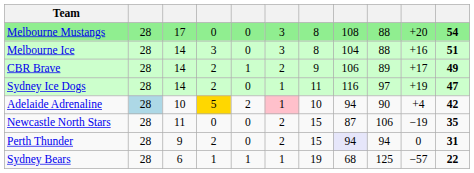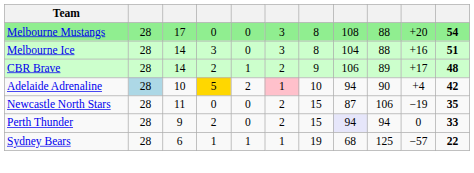 <table class="wikitable" style="text-align:center;">
 <tr>
 <th width=165>Team</th>
 <th width=40></th>
 <th width=40></th>
 <th width=40></th>
 <th width=40></th>
 <th width=40></th>
 <th width=40></th>
 <th width=40></th>
 <th width=40></th>
 <th width=40></th>
 <th width=40></th>
 </tr>
 <tr bgcolor="#90EE90">
 <td style="text-align:left;"><a href='#'>Melbourne Mustangs</a></td>
 <td>28</td>
 <td>17</td>
 <td>0</td>
 <td>0</td>
 <td>3</td>
 <td>8</td>
 <td>108</td>
 <td>88</td>
 <td>+20</td>
 <td><strong>54</strong></td>
 </tr>
 <tr bgcolor="#ccffcc">
 <td style="text-align:left;"><a href='#'>Melbourne Ice</a></td>
 <td>28</td>
 <td>14</td>
 <td>3</td>
 <td>0</td>
 <td>3</td>
 <td>8</td>
 <td>104</td>
 <td>88</td>
 <td>+16</td>
 <td><strong>51</strong></td>
 </tr>
 <tr bgcolor="#ccffcc">
 <td style="text-align:left;"><a href='#'>CBR Brave</a></td>
 <td>28</td>
 <td>14</td>
 <td>2</td>
 <td>1</td>
 <td>2</td>
 <td>9</td>
 <td>106</td>
 <td>89</td>
 <td>+17</td>
-<td><strong>49</strong></td>
-</tr>
-<tr bgcolor="#ccffcc">
-<td style="text-align:left;"><a href='#'>Sydney Ice Dogs</a></td>
-<td>28</td>
-<td>14</td>
-<td>2</td>
-<td>0</td>
-<td>1</td>
-<td>11</td>
-<td>116</td>
-<td>97</td>
-<td>+19</td>
-<td><strong>47</strong></td>
+<td><strong>48</strong></td>
 </tr>
 <tr>
 <td style="text-align:left;"><a href='#'>Adelaide Adrenaline</a></td>
 <td style="background: lightblue;">28</td>
 <td>10</td>
 <td style="background: gold;">5</td>
 <td>2</td>
 <td style="background: pink;">1</td>
 <td>10</td>
 <td>94</td>
 <td>90</td>
 <td>+4</td>
 <td><strong>42</strong></td>
 </tr>
 <tr>
 <td style="text-align:left;"><a href='#'>Newcastle North Stars</a></td>
 <td>28</td>
 <td>11</td>
 <td>0</td>
 <td>0</td>
 <td>2</td>
 <td>15</td>
 <td>87</td>
 <td>106</td>
 <td>−19</td>
 <td><strong>35</strong></td>
 </tr>
 <tr>
 <td style="text-align:left;"><a href='#'>Perth Thunder</a></td>
 <td>28</td>
 <td>9</td>
 <td>2</td>
 <td>0</td>
 <td>2</td>
 <td>15</td>
 <td style="background: lavender;">94</td>
 <td>94</td>
 <td>0</td>
-<td><strong>31</strong></td>
+<td><strong>33</strong></td>
 </tr>
 <tr>
 <td style="text-align:left;"><a href='#'>Sydney Bears</a></td>
 <td>28</td>
 <td>6</td>
 <td>1</td>
 <td>1</td>
 <td>1</td>
 <td>19</td>
 <td>68</td>
 <td>125</td>
 <td>−57</td>
 <td><strong>22</strong></td>
 </tr>
 </table>
